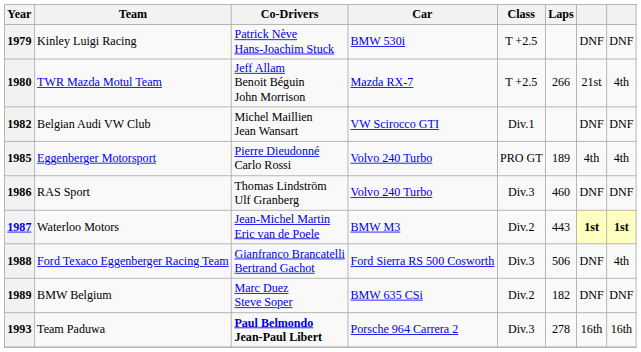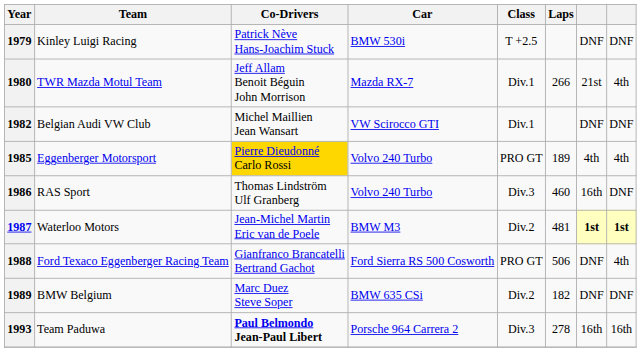 <table class="wikitable" style="text-align:center; font-size:90%">
 <tr>
 <th>Year</th>
 <th>Team</th>
 <th>Co-Drivers</th>
 <th>Car</th>
 <th>Class</th>
 <th>Laps</th>
 <th></th>
 <th></th>
 </tr>
 <tr>
 <th>1979</th>
 <td align="left"> Kinley Luigi Racing</td>
 <td align="left"> <a href='#'>Patrick Nève</a><br>  <a href='#'>Hans-Joachim Stuck</a></td>
 <td align="left"><a href='#'>BMW 530i</a></td>
 <td>T +2.5</td>
 <td></td>
 <td>DNF</td>
 <td>DNF</td>
 </tr>
 <tr>
 <th>1980</th>
 <td align="left"> <a href='#'>TWR Mazda Motul Team</a></td>
 <td align="left"> <a href='#'>Jeff Allam</a><br>  Benoit Béguin<br>  John Morrison</td>
 <td align="left"><a href='#'>Mazda RX-7</a></td>
-<td>T +2.5</td>
+<td>Div.1</td>
 <td>266</td>
 <td>21st</td>
 <td>4th</td>
 </tr>
 <tr>
 <th>1982</th>
 <td align="left"> Belgian Audi VW Club</td>
 <td align="left"> Michel Maillien<br> Jean Wansart</td>
 <td align="left"><a href='#'>VW Scirocco GTI</a></td>
 <td>Div.1</td>
 <td></td>
 <td>DNF</td>
 <td>DNF</td>
 </tr>
 <tr>
 <th>1985</th>
 <td align="left"> <a href='#'>Eggenberger Motorsport</a></td>
-<td align="left"> <a href='#'>Pierre Dieudonné</a><br> Carlo Rossi</td>
+<td align="left" style="background: gold;"> <a href='#'>Pierre Dieudonné</a><br> Carlo Rossi</td>
 <td align="left"><a href='#'>Volvo 240 Turbo</a></td>
 <td>PRO GT</td>
 <td>189</td>
 <td>4th</td>
 <td>4th</td>
 </tr>
 <tr>
 <th>1986</th>
 <td align="left"> RAS Sport</td>
 <td align="left"> Thomas Lindström<br> Ulf Granberg</td>
 <td align="left"><a href='#'>Volvo 240 Turbo</a></td>
 <td>Div.3</td>
 <td>460</td>
-<td>DNF</td>
+<td>16th</td>
 <td>DNF</td>
 </tr>
 <tr>
 <th><a href='#'>1987</a></th>
 <td align="left"> Waterloo Motors</td>
 <td align="left"> <a href='#'>Jean-Michel Martin</a><br> <a href='#'>Eric van de Poele</a><br></td>
 <td align="left"><a href='#'>BMW M3</a></td>
 <td>Div.2</td>
-<td>443</td>
+<td>481</td>
 <th style="background:#ffffbf;">1st</th>
 <th style="background:#ffffbf;">1st</th>
 </tr>
 <tr>
 <th>1988</th>
 <td align="left"> <a href='#'>Ford Texaco Eggenberger Racing Team</a></td>
 <td align="left"> <a href='#'>Gianfranco Brancatelli</a><br>  <a href='#'>Bertrand Gachot</a></td>
 <td align="left"><a href='#'>Ford Sierra RS 500 Cosworth</a></td>
-<td>Div.3</td>
+<td>PRO GT</td>
 <td>506</td>
 <td>DNF</td>
 <td>4th</td>
 </tr>
 <tr>
 <th>1989</th>
 <td align="left"> BMW Belgium</td>
 <td align="left"> <a href='#'>Marc Duez</a><br>  <a href='#'>Steve Soper</a></td>
 <td align="left"><a href='#'>BMW 635 CSi</a></td>
 <td>Div.2</td>
 <td>182</td>
 <td>DNF</td>
 <td>DNF</td>
 </tr>
 <tr>
 <th>1993</th>
 <td align="left"> Team Paduwa</td>
 <td align="left"><strong> <a href='#'>Paul Belmondo</a><br> Jean-Paul Libert</strong></td>
 <td align="left"><a href='#'>Porsche 964 Carrera 2</a></td>
 <td>Div.3</td>
 <td>278</td>
 <td>16th</td>
 <td>16th</td>
 </tr>
 <tr>
 </tr>
 </table>
